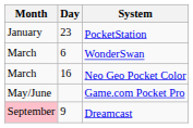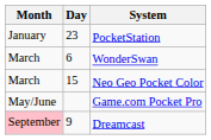 <table class="wikitable">
 <tr>
 <th>Month</th>
 <th>Day</th>
 <th>System</th>
 </tr>
 <tr>
 <td>January</td>
 <td>23</td>
 <td><a href='#'>PocketStation</a><sup></sup></td>
 </tr>
 <tr>
 <td>March</td>
 <td>6</td>
 <td><a href='#'>WonderSwan</a><sup></sup></td>
 </tr>
 <tr>
 <td>March</td>
-<td>16</td>
+<td>15</td>
 <td><a href='#'>Neo Geo Pocket Color</a><sup></sup></td>
 </tr>
 <tr>
 <td>May/June</td>
 <td></td>
 <td><a href='#'>Game.com Pocket Pro</a></td>
 </tr>
 <tr>
 <td style="background: pink;">September</td>
 <td>9</td>
 <td><a href='#'>Dreamcast</a><sup></sup></td>
 </tr>
 </table>
